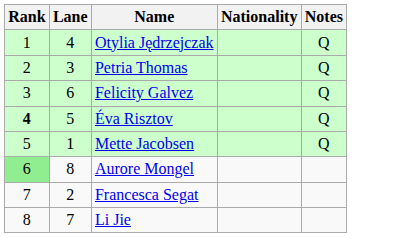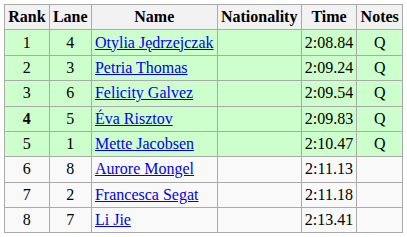 <table class="wikitable sortable" style="text-align:center">
 <tr>
 <th>Rank</th>
 <th>Lane</th>
 <th>Name</th>
 <th>Nationality</th>
+<th>Time</th>
 <th>Notes</th>
 </tr>
 <tr bgcolor=#ccffcc>
 <td>1</td>
 <td>4</td>
 <td align=left><a href='#'>Otylia Jędrzejczak</a></td>
 <td align=left></td>
+<td>2:08.84</td>
 <td>Q</td>
 </tr>
 <tr bgcolor=#ccffcc>
 <td>2</td>
 <td>3</td>
 <td align=left><a href='#'>Petria Thomas</a></td>
 <td align=left></td>
+<td>2:09.24</td>
 <td>Q</td>
 </tr>
 <tr bgcolor=#ccffcc>
 <td>3</td>
 <td>6</td>
 <td align=left><a href='#'>Felicity Galvez</a></td>
 <td align=left></td>
+<td>2:09.54</td>
 <td>Q</td>
 </tr>
 <tr bgcolor=#ccffcc>
 <td><strong>4</strong></td>
 <td>5</td>
 <td align=left><a href='#'>Éva Risztov</a></td>
 <td align=left></td>
+<td>2:09.83</td>
 <td>Q</td>
 </tr>
 <tr bgcolor=#ccffcc>
 <td>5</td>
 <td>1</td>
 <td align=left><a href='#'>Mette Jacobsen</a></td>
 <td align=left></td>
+<td>2:10.47</td>
 <td>Q</td>
 </tr>
 <tr>
-<td style="background: lightgreen;">6</td>
+<td>6</td>
 <td>8</td>
 <td align=left><a href='#'>Aurore Mongel</a></td>
 <td align=left></td>
+<td>2:11.13</td>
 <td></td>
 </tr>
 <tr>
 <td>7</td>
 <td>2</td>
 <td align=left><a href='#'>Francesca Segat</a></td>
 <td align=left></td>
+<td>2:11.18</td>
 <td></td>
 </tr>
 <tr>
 <td>8</td>
 <td>7</td>
 <td align=left><a href='#'>Li Jie</a></td>
 <td align=left></td>
+<td>2:13.41</td>
 <td></td>
 </tr>
 </table>
